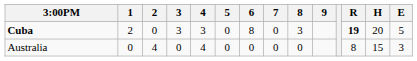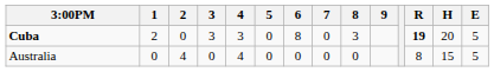 <table border=1 cellspacing=0 width=600 style="margin-left:3em;" class="wikitable">
 <tr style="text-align:center; background-color:#e6e6e6;">
 <th align=left width=28%>3:00PM</th>
 <th width=6%>1</th>
 <th width=6%>2</th>
 <th width=6%>3</th>
 <th width=6%>4</th>
 <th width=6%>5</th>
 <th width=6%>6</th>
 <th width=6%>7</th>
 <th width=6%>8</th>
 <th width=6%>9</th>
 <th rowspan="3" width=0.5%></th>
 <th width=6%>R</th>
 <th width=6%>H</th>
 <th width=6%>E</th>
 </tr>
 <tr style="text-align:center;">
 <td align=left> <strong>Cuba</strong></td>
 <td>2</td>
 <td>0</td>
 <td>3</td>
 <td>3</td>
 <td>0</td>
 <td>8</td>
 <td>0</td>
 <td>3</td>
 <td></td>
 <td><strong>19</strong></td>
 <td>20</td>
 <td>5</td>
 </tr>
 <tr style="text-align:center;">
 <td align=left> Australia</td>
 <td>0</td>
 <td>4</td>
 <td>0</td>
 <td>4</td>
 <td>0</td>
 <td>0</td>
 <td>0</td>
 <td>0</td>
 <td></td>
 <td>8</td>
 <td>15</td>
-<td>3</td>
+<td>5</td>
 </tr>
 </table>
